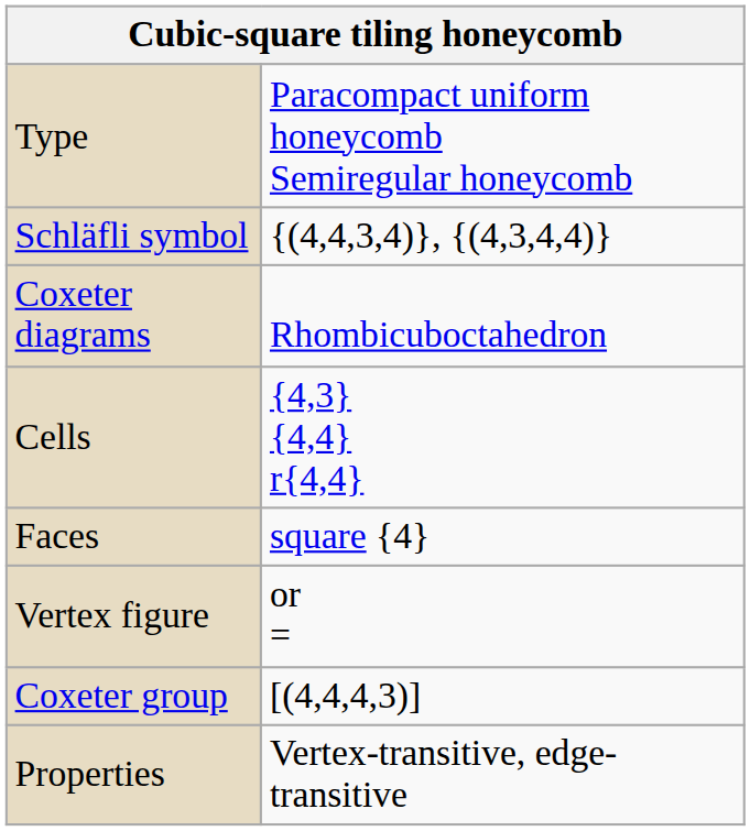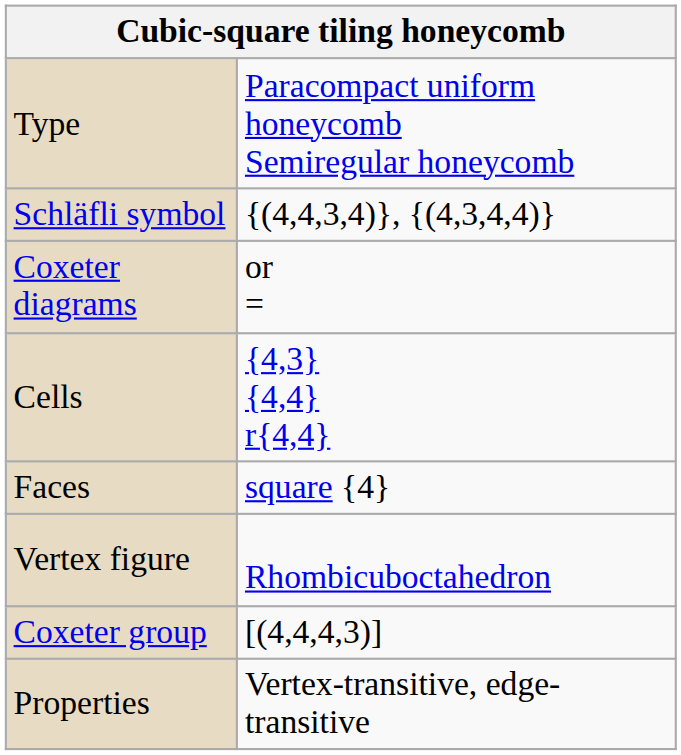 <table class="wikitable" align="right" style="margin-left:10px" width="320">
 <tr>
 <th bgcolor=#e7dcc3 colspan=2>Cubic-square tiling honeycomb</th>
 </tr>
 <tr>
 <td bgcolor=#e7dcc3>Type</td>
 <td><a href='#'>Paracompact uniform honeycomb</a><br><a href='#'>Semiregular honeycomb</a></td>
 </tr>
 <tr>
 <td bgcolor=#e7dcc3><a href='#'>Schläfli symbol</a></td>
 <td>{(4,4,3,4)}, {(4,3,4,4)}</td>
 </tr>
 <tr>
 <td bgcolor=#e7dcc3><a href='#'>Coxeter diagrams</a></td>
-<td><br><a href='#'>Rhombicuboctahedron</a></td>
+<td> or <br> = </td>
 </tr>
 <tr>
 <td bgcolor=#e7dcc3>Cells</td>
 <td><a href='#'>{4,3}</a> <br><a href='#'>{4,4}</a> <br><a href='#'>r{4,4}</a> </td>
 </tr>
 <tr>
 <td bgcolor=#e7dcc3>Faces</td>
 <td><a href='#'>square</a> {4}</td>
 </tr>
 <tr>
 <td bgcolor=#e7dcc3>Vertex figure</td>
-<td> or <br> = </td>
+<td><br><a href='#'>Rhombicuboctahedron</a></td>
 </tr>
 <tr>
 <td bgcolor=#e7dcc3><a href='#'>Coxeter group</a></td>
 <td>[(4,4,4,3)]</td>
 </tr>
 <tr>
 <td bgcolor=#e7dcc3>Properties</td>
 <td>Vertex-transitive, edge-transitive</td>
 </tr>
 </table>
